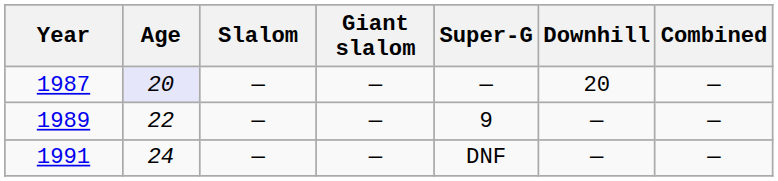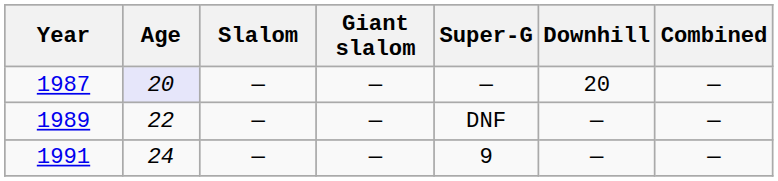 <table class=wikitable style="text-align:center">
 <tr>
 <th>  Year  </th>
 <th> Age </th>
 <th> Slalom </th>
 <th> Giant <br> slalom </th>
 <th>Super-G</th>
 <th>Downhill</th>
 <th>Combined</th>
 </tr>
 <tr>
 <td><a href='#'>1987</a></td>
 <td style="background: lavender;"><em>20</em></td>
 <td>—</td>
 <td>—</td>
 <td>—</td>
 <td>20</td>
 <td>—</td>
 </tr>
 <tr>
 <td><a href='#'>1989</a></td>
 <td><em>22</em></td>
 <td>—</td>
 <td>—</td>
-<td>9</td>
+<td>DNF</td>
 <td>—</td>
 <td>—</td>
 </tr>
 <tr>
 <td><a href='#'>1991</a></td>
 <td><em>24</em></td>
 <td>—</td>
 <td>—</td>
-<td>DNF</td>
+<td>9</td>
 <td>—</td>
 <td>—</td>
 </tr>
 </table>
